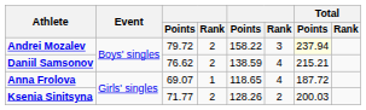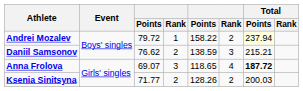 <table class="wikitable" style="font-size:90%; text-align:center;">
 <tr>
 <th rowspan=2>Athlete</th>
 <th rowspan=2>Event</th>
 <th colspan=2></th>
 <th colspan=2></th>
 <th colspan=2>Total</th>
 </tr>
 <tr style="font-size:95%">
 <th>Points</th>
 <th>Rank</th>
 <th>Points</th>
 <th>Rank</th>
 <th>Points</th>
 <th>Rank</th>
 </tr>
 <tr>
 <td align=left><strong><a href='#'>Andrei Mozalev</a></strong></td>
 <td rowspan=2 align=left><a href='#'>Boys' singles</a></td>
 <td>79.72</td>
+<td>1</td>
+<td>158.22</td>
 <td>2</td>
-<td>158.22</td>
-<td>3</td>
 <td style="background: lightyellow;">237.94</td>
 <td></td>
 </tr>
 <tr>
 <td align=left><strong><a href='#'>Daniil Samsonov</a></strong></td>
 <td>76.62</td>
 <td>2</td>
 <td>138.59</td>
-<td>4</td>
+<td>3</td>
 <td>215.21</td>
 <td></td>
 </tr>
 <tr>
 <td align=left><strong><a href='#'>Anna Frolova</a></strong></td>
 <td rowspan=2 align=left><a href='#'>Girls' singles</a></td>
 <td>69.07</td>
-<td>1</td>
+<td>3</td>
 <td>118.65</td>
 <td>4</td>
-<td>187.72</td>
+<td><strong>187.72</strong></td>
 <td></td>
 </tr>
 <tr>
 <td align=left><strong><a href='#'>Ksenia Sinitsyna</a></strong></td>
 <td>71.77</td>
 <td>2</td>
 <td>128.26</td>
 <td>2</td>
 <td>200.03</td>
 <td></td>
 </tr>
 </table>
